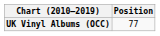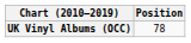 <table class="wikitable sortable plainrowheaders" style="text-align:center">
 <tr>
 <th scope="col">Chart (2010–2019)</th>
 <th scope="col">Position</th>
 </tr>
 <tr>
 <th scope="row">UK Vinyl Albums (OCC)</th>
-<td>77</td>
+<td>78</td>
 </tr>
 </table>
